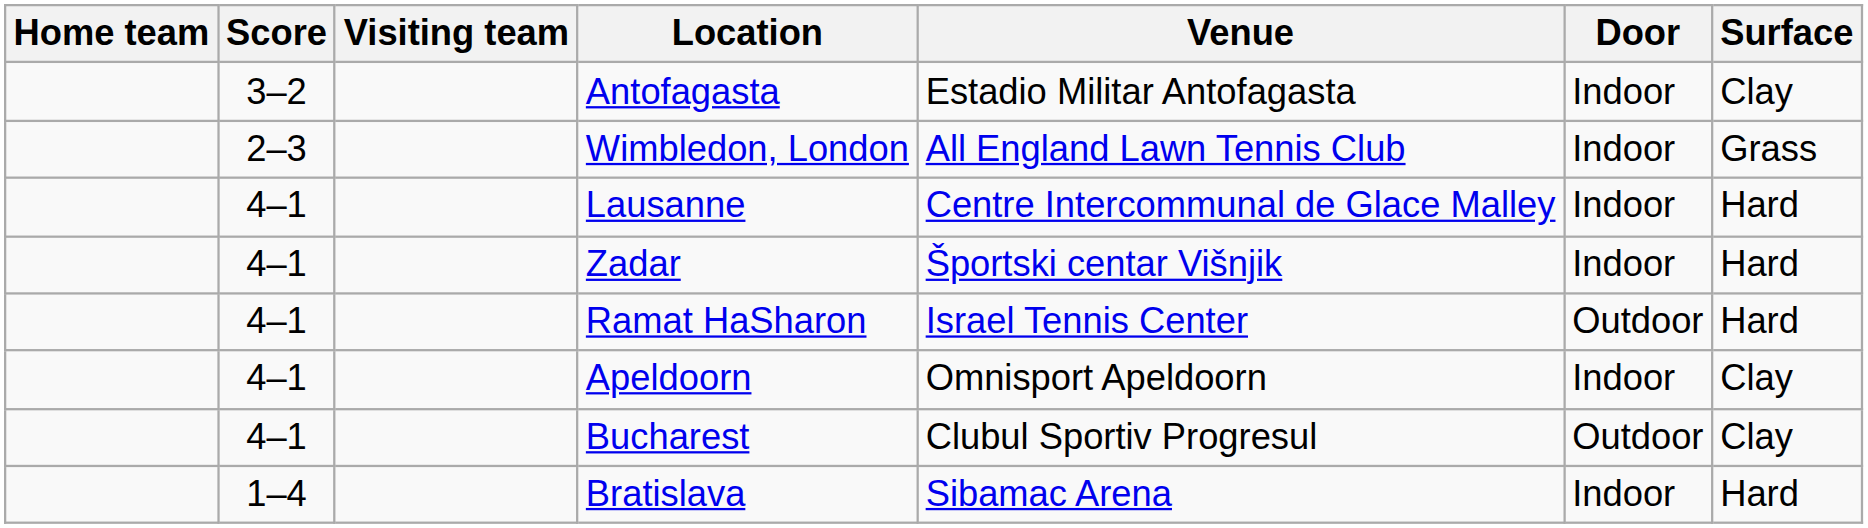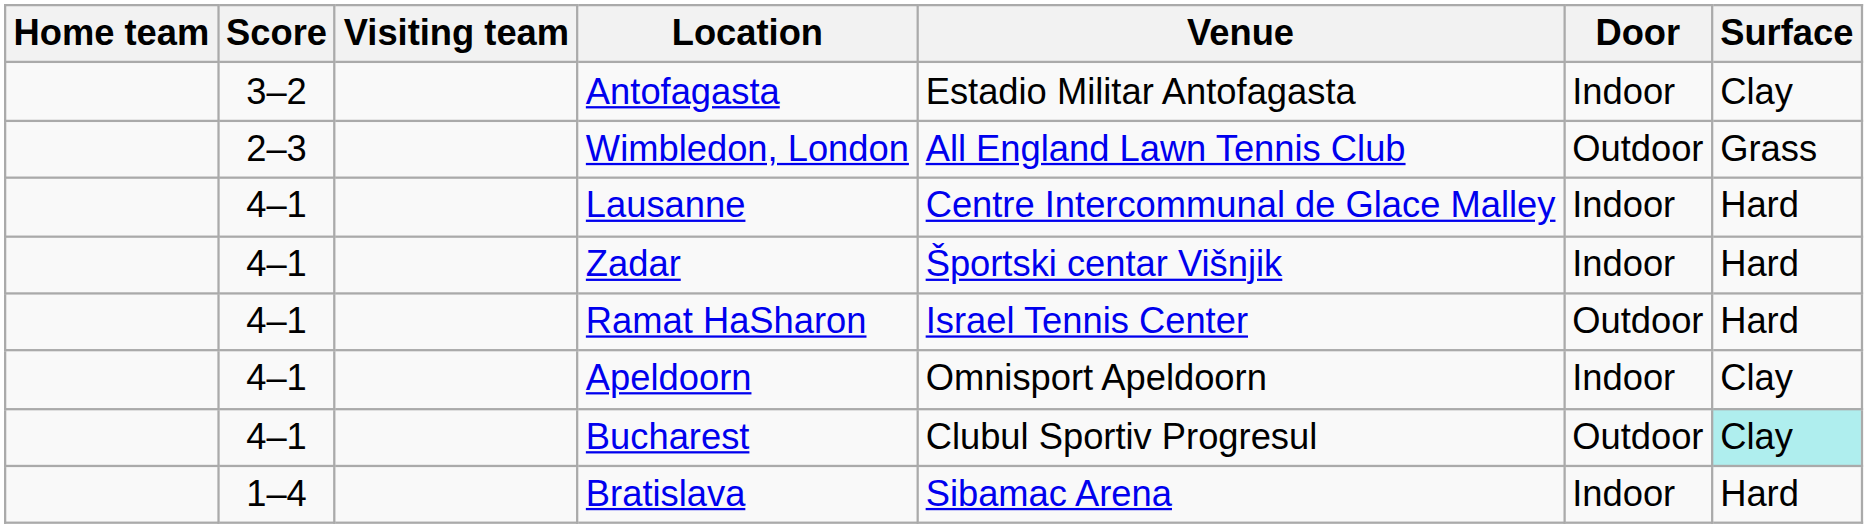 <table class="wikitable" style="border:1px solid #aaa;">
 <tr>
 <th>Home team</th>
 <th>Score</th>
 <th>Visiting team</th>
 <th>Location</th>
 <th>Venue</th>
 <th>Door</th>
 <th>Surface</th>
 </tr>
 <tr>
 <td><strong></strong></td>
 <td style="text-align:center;">3–2</td>
 <td></td>
 <td><a href='#'>Antofagasta</a></td>
 <td>Estadio Militar Antofagasta</td>
 <td>Indoor</td>
 <td>Clay</td>
 </tr>
 <tr>
 <td></td>
 <td style="text-align:center;">2–3</td>
 <td><strong></strong></td>
 <td><a href='#'>Wimbledon, London</a></td>
 <td><a href='#'>All England Lawn Tennis Club</a></td>
-<td>Indoor</td>
+<td>Outdoor</td>
 <td>Grass</td>
 </tr>
 <tr>
 <td><strong></strong></td>
 <td style="text-align:center;">4–1</td>
 <td></td>
 <td><a href='#'>Lausanne</a></td>
 <td><a href='#'>Centre Intercommunal de Glace Malley</a></td>
 <td>Indoor</td>
 <td>Hard</td>
 </tr>
 <tr>
 <td><strong></strong></td>
 <td style="text-align:center;">4–1</td>
 <td></td>
 <td><a href='#'>Zadar</a></td>
 <td><a href='#'>Športski centar Višnjik</a></td>
 <td>Indoor</td>
 <td>Hard</td>
 </tr>
 <tr>
 <td><strong></strong></td>
 <td style="text-align:center;">4–1</td>
 <td></td>
 <td><a href='#'>Ramat HaSharon</a></td>
 <td><a href='#'>Israel Tennis Center</a></td>
 <td>Outdoor</td>
 <td>Hard</td>
 </tr>
 <tr>
 <td><strong></strong></td>
 <td style="text-align:center;">4–1</td>
 <td></td>
 <td><a href='#'>Apeldoorn</a></td>
 <td>Omnisport Apeldoorn</td>
 <td>Indoor</td>
 <td>Clay</td>
 </tr>
 <tr>
 <td><strong></strong></td>
 <td style="text-align:center;">4–1</td>
 <td></td>
 <td><a href='#'>Bucharest</a></td>
 <td>Clubul Sportiv Progresul</td>
 <td>Outdoor</td>
-<td>Clay</td>
+<td style="background: paleturquoise;">Clay</td>
 </tr>
 <tr>
 <td></td>
 <td style="text-align:center;">1–4</td>
 <td><strong></strong></td>
 <td><a href='#'>Bratislava</a></td>
 <td><a href='#'>Sibamac Arena</a></td>
 <td>Indoor</td>
 <td>Hard</td>
 </tr>
 </table>
